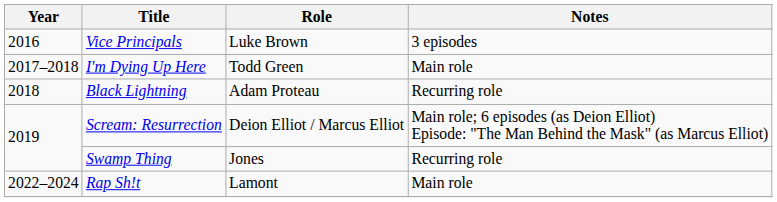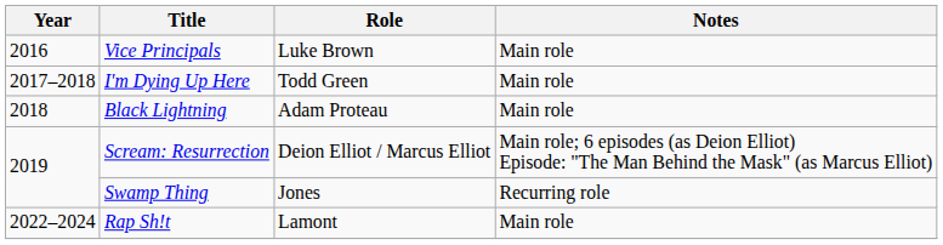 <table class="wikitable sortable">
 <tr>
 <th>Year</th>
 <th>Title</th>
 <th>Role</th>
 <th class="unsortable">Notes</th>
 </tr>
 <tr>
 <td>2016</td>
 <td><em><a href='#'>Vice Principals</a></em></td>
 <td>Luke Brown</td>
-<td>3 episodes</td>
+<td>Main role</td>
 </tr>
 <tr>
 <td>2017–2018</td>
 <td><em><a href='#'>I'm Dying Up Here</a></em></td>
 <td>Todd Green</td>
 <td>Main role</td>
 </tr>
 <tr>
 <td>2018</td>
 <td><em><a href='#'>Black Lightning</a></em></td>
 <td>Adam Proteau</td>
-<td>Recurring role</td>
+<td>Main role</td>
 </tr>
 <tr>
 <td rowspan="2">2019</td>
 <td><em><a href='#'>Scream: Resurrection</a></em></td>
 <td>Deion Elliot / Marcus Elliot</td>
 <td>Main role; 6 episodes (as Deion Elliot)<br>Episode: "The Man Behind the Mask" (as Marcus Elliot)</td>
 </tr>
 <tr>
 <td><em><a href='#'>Swamp Thing</a></em></td>
 <td>Jones</td>
 <td>Recurring role</td>
 </tr>
 <tr>
 <td>2022–2024</td>
 <td><em><a href='#'>Rap Sh!t</a></em></td>
 <td>Lamont</td>
 <td>Main role</td>
 </tr>
 <tr>
 </tr>
 </table>
